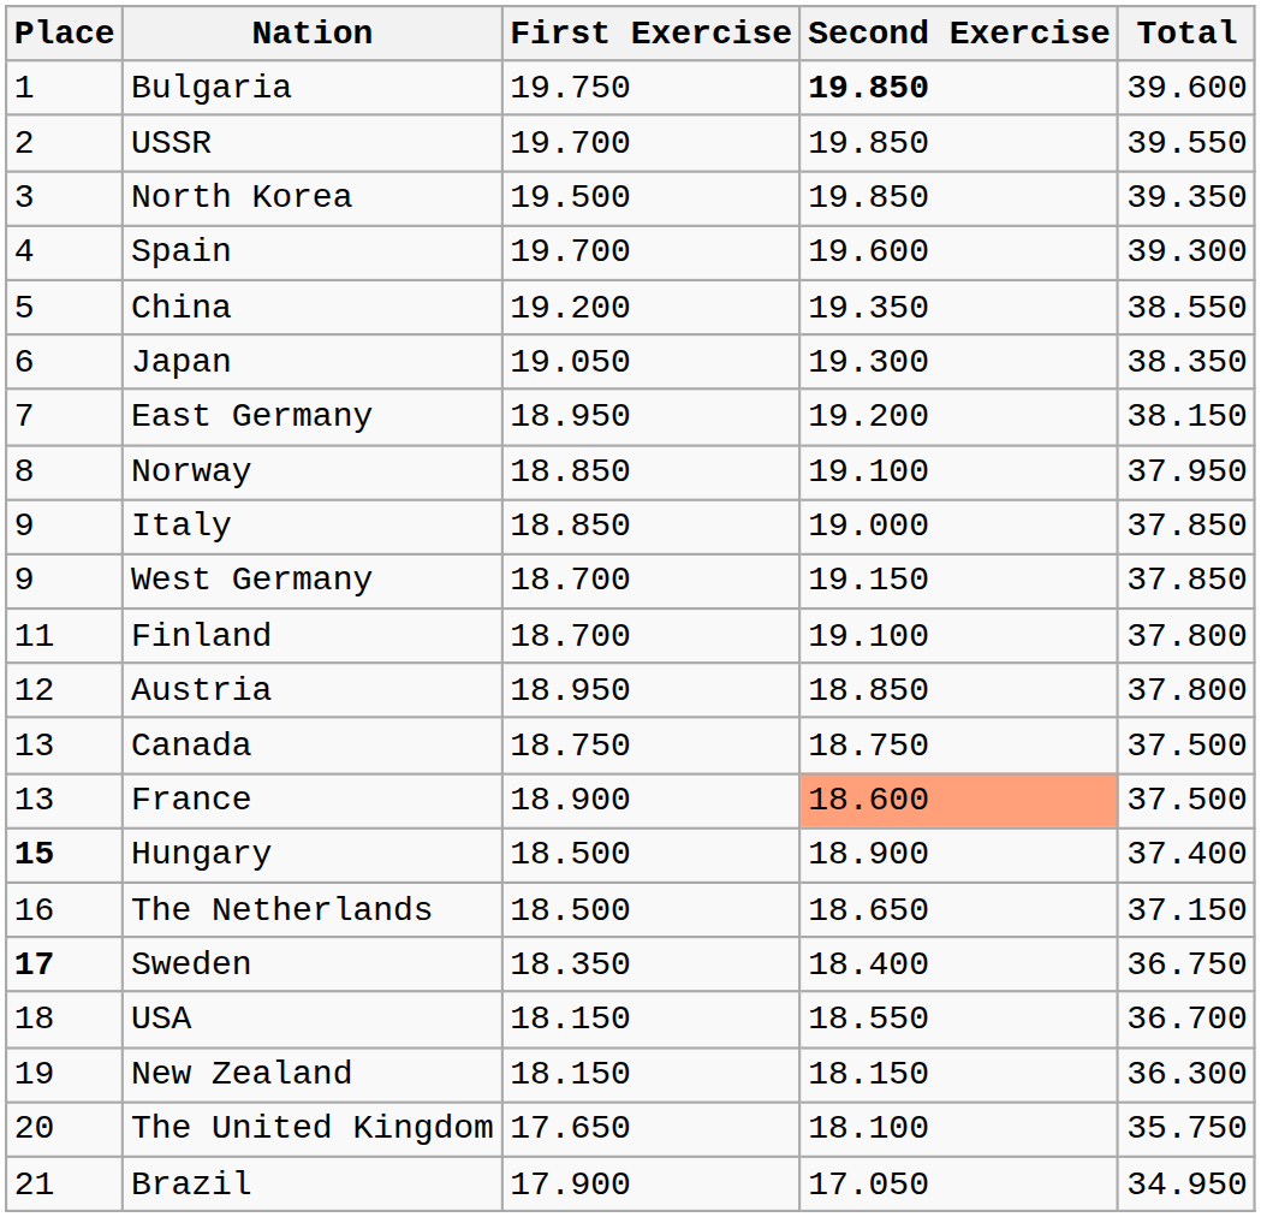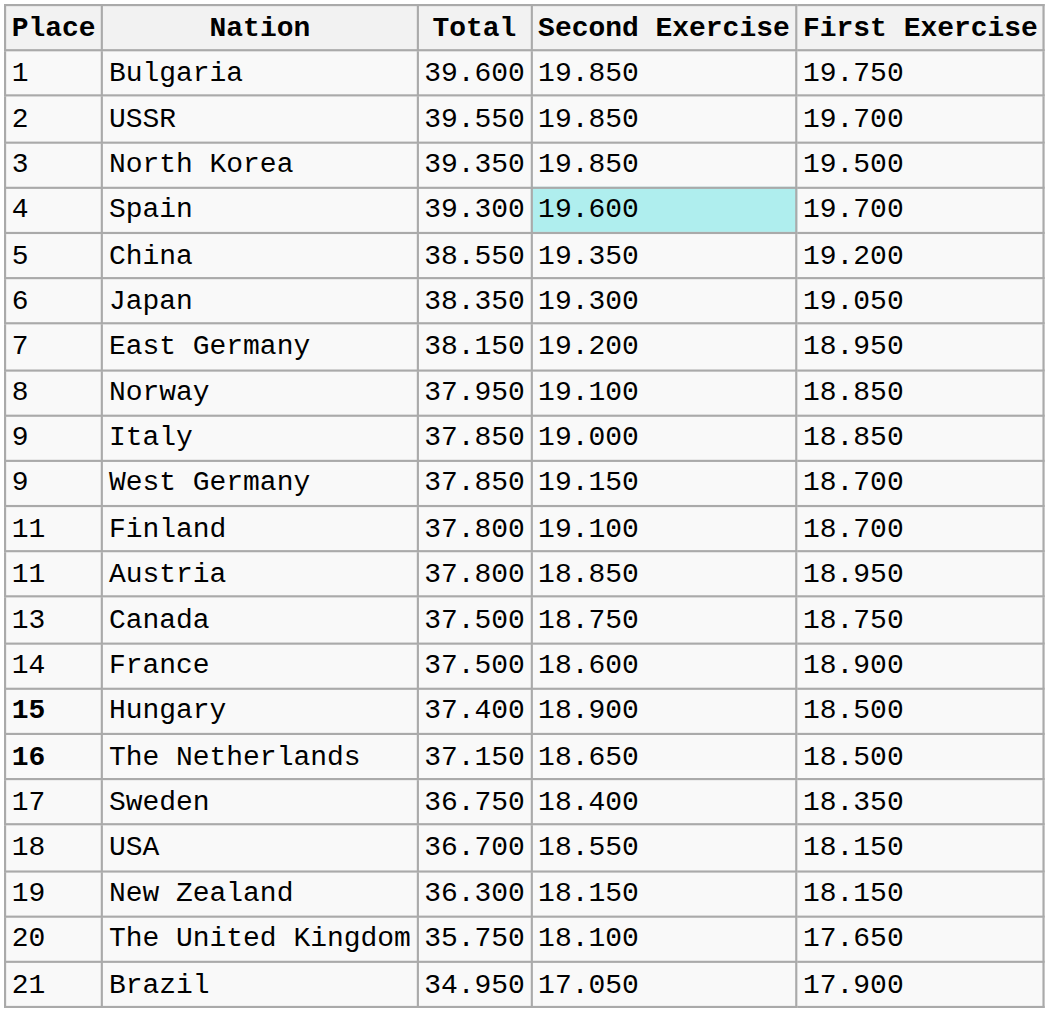 <table class="wikitable">
 <tr>
 <th>Place</th>
 <th>Nation</th>
+<th>Total</th>
+<th>Second Exercise</th>
 <th>First Exercise</th>
-<th>Second Exercise</th>
-<th>Total</th>
 </tr>
 <tr>
 <td>1</td>
 <td> Bulgaria</td>
+<td>39.600</td>
+<td>19.850</td>
 <td>19.750</td>
-<td><strong>19.850</strong></td>
-<td>39.600</td>
 </tr>
 <tr>
 <td>2</td>
 <td> USSR</td>
+<td>39.550</td>
+<td>19.850</td>
 <td>19.700</td>
-<td>19.850</td>
-<td>39.550</td>
 </tr>
 <tr>
 <td>3</td>
 <td> North Korea</td>
+<td>39.350</td>
+<td>19.850</td>
 <td>19.500</td>
-<td>19.850</td>
-<td>39.350</td>
 </tr>
 <tr>
 <td>4</td>
 <td> Spain</td>
+<td>39.300</td>
+<td style="background: paleturquoise;">19.600</td>
 <td>19.700</td>
-<td>19.600</td>
-<td>39.300</td>
 </tr>
 <tr>
 <td>5</td>
 <td> China</td>
+<td>38.550</td>
+<td>19.350</td>
 <td>19.200</td>
-<td>19.350</td>
-<td>38.550</td>
 </tr>
 <tr>
 <td>6</td>
 <td> Japan</td>
+<td>38.350</td>
+<td>19.300</td>
 <td>19.050</td>
-<td>19.300</td>
-<td>38.350</td>
 </tr>
 <tr>
 <td>7</td>
 <td> East Germany</td>
+<td>38.150</td>
+<td>19.200</td>
 <td>18.950</td>
-<td>19.200</td>
-<td>38.150</td>
 </tr>
 <tr>
 <td>8</td>
 <td> Norway</td>
+<td>37.950</td>
+<td>19.100</td>
 <td>18.850</td>
-<td>19.100</td>
-<td>37.950</td>
 </tr>
 <tr>
 <td>9</td>
 <td> Italy</td>
+<td>37.850</td>
+<td>19.000</td>
 <td>18.850</td>
-<td>19.000</td>
-<td>37.850</td>
 </tr>
 <tr>
 <td>9</td>
 <td> West Germany</td>
+<td>37.850</td>
+<td>19.150</td>
 <td>18.700</td>
-<td>19.150</td>
-<td>37.850</td>
 </tr>
 <tr>
 <td>11</td>
 <td> Finland</td>
+<td>37.800</td>
+<td>19.100</td>
 <td>18.700</td>
-<td>19.100</td>
-<td>37.800</td>
 </tr>
 <tr>
-<td>12</td>
+<td>11</td>
 <td> Austria</td>
+<td>37.800</td>
+<td>18.850</td>
 <td>18.950</td>
-<td>18.850</td>
-<td>37.800</td>
 </tr>
 <tr>
 <td>13</td>
 <td> Canada</td>
+<td>37.500</td>
 <td>18.750</td>
 <td>18.750</td>
-<td>37.500</td>
 </tr>
 <tr>
-<td>13</td>
+<td>14</td>
 <td> France</td>
+<td>37.500</td>
+<td>18.600</td>
 <td>18.900</td>
-<td style="background: lightsalmon;">18.600</td>
-<td>37.500</td>
 </tr>
 <tr>
 <td><strong>15</strong></td>
 <td> Hungary</td>
+<td>37.400</td>
+<td>18.900</td>
 <td>18.500</td>
-<td>18.900</td>
-<td>37.400</td>
 </tr>
 <tr>
-<td>16</td>
+<td><strong>16</strong></td>
 <td> The Netherlands</td>
+<td>37.150</td>
+<td>18.650</td>
 <td>18.500</td>
-<td>18.650</td>
-<td>37.150</td>
 </tr>
 <tr>
-<td><strong>17</strong></td>
+<td>17</td>
 <td> Sweden</td>
+<td>36.750</td>
+<td>18.400</td>
 <td>18.350</td>
-<td>18.400</td>
-<td>36.750</td>
 </tr>
 <tr>
 <td>18</td>
 <td> USA</td>
+<td>36.700</td>
+<td>18.550</td>
 <td>18.150</td>
-<td>18.550</td>
-<td>36.700</td>
 </tr>
 <tr>
 <td>19</td>
 <td> New Zealand</td>
+<td>36.300</td>
 <td>18.150</td>
 <td>18.150</td>
-<td>36.300</td>
 </tr>
 <tr>
 <td>20</td>
 <td> The United Kingdom</td>
+<td>35.750</td>
+<td>18.100</td>
 <td>17.650</td>
-<td>18.100</td>
-<td>35.750</td>
 </tr>
 <tr>
 <td>21</td>
 <td> Brazil</td>
+<td>34.950</td>
+<td>17.050</td>
 <td>17.900</td>
-<td>17.050</td>
-<td>34.950</td>
 </tr>
 </table>
